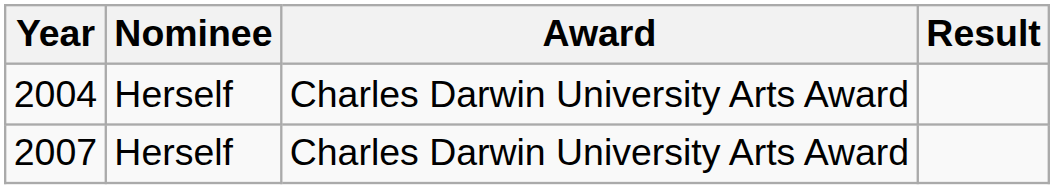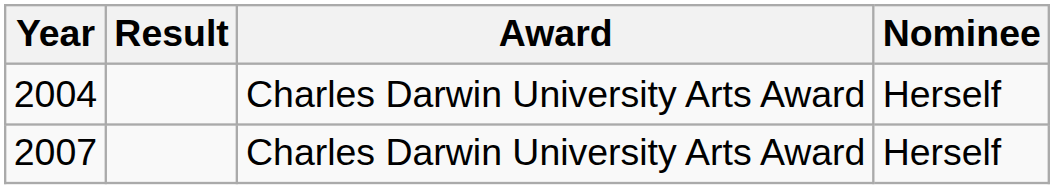 <table class="wikitable">
 <tr>
 <th>Year</th>
+<th>Result</th>
+<th>Award</th>
 <th>Nominee</th>
-<th>Award</th>
-<th>Result</th>
 </tr>
 <tr>
 <td>2004</td>
+<td></td>
+<td>Charles Darwin University Arts Award</td>
 <td>Herself</td>
-<td>Charles Darwin University Arts Award</td>
-<td></td>
 </tr>
 <tr>
 <td>2007</td>
+<td></td>
+<td>Charles Darwin University Arts Award</td>
 <td>Herself</td>
-<td>Charles Darwin University Arts Award</td>
-<td></td>
 </tr>
 </table>
